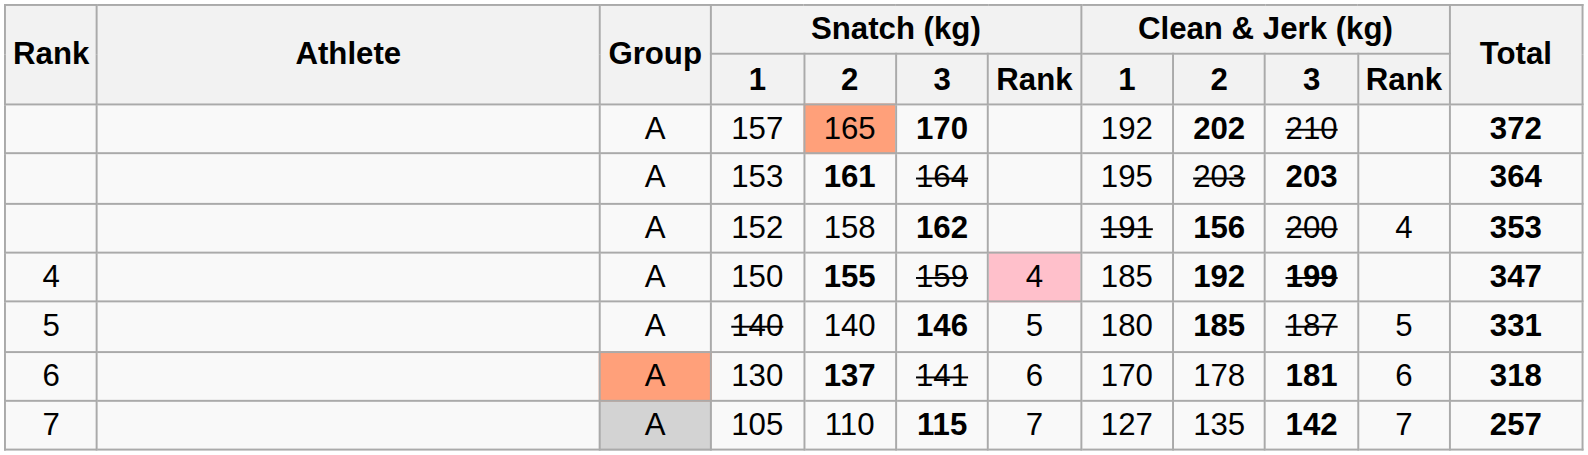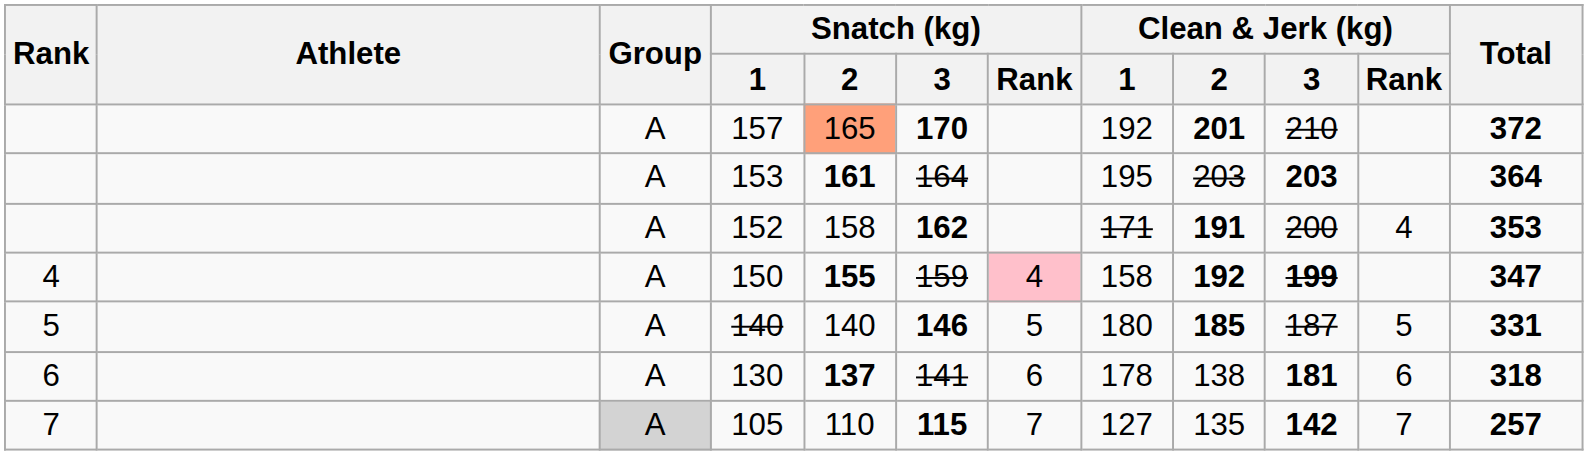 <table class = "wikitable" style="text-align:center;">
 <tr>
 <th rowspan=2 width=40>Rank</th>
 <th rowspan=2 width=250>Athlete</th>
 <th rowspan=2 width=50>Group</th>
 <th colspan=4>Snatch (kg)</th>
 <th colspan=4>Clean & Jerk (kg)</th>
 <th rowspan=2 width=60>Total</th>
 </tr>
 <tr>
 <th width=40>1</th>
 <th width=40>2</th>
 <th width=40>3</th>
 <th width=40>Rank</th>
 <th width=40>1</th>
 <th width=40>2</th>
 <th width=40>3</th>
 <th width=40>Rank</th>
 </tr>
 <tr>
 <td></td>
 <td align=left></td>
 <td>A</td>
 <td>157</td>
 <td style="background: lightsalmon;">165</td>
 <td><strong>170</strong></td>
 <td></td>
 <td>192</td>
-<td><strong>202</strong></td>
+<td><strong>201</strong></td>
 <td><s>210</s></td>
 <td></td>
 <td><strong>372</strong></td>
 </tr>
 <tr>
 <td></td>
 <td align=left></td>
 <td>A</td>
 <td>153</td>
 <td><strong>161</strong></td>
 <td><s>164</s></td>
 <td></td>
 <td>195</td>
 <td><s>203</s></td>
 <td><strong>203</strong></td>
 <td></td>
 <td><strong>364</strong></td>
 </tr>
 <tr>
 <td></td>
 <td align=left></td>
 <td>A</td>
 <td>152</td>
 <td>158</td>
 <td><strong>162</strong></td>
 <td></td>
-<td><s>191</s></td>
-<td><strong>156</strong></td>
+<td><s>171</s></td>
+<td><strong>191</strong></td>
 <td><s>200</s></td>
 <td>4</td>
 <td><strong>353</strong></td>
 </tr>
 <tr>
 <td>4</td>
 <td align=left></td>
 <td>A</td>
 <td>150</td>
 <td><strong>155</strong></td>
 <td><s>159</s></td>
 <td style="background: pink;">4</td>
-<td>185</td>
+<td>158</td>
 <td><strong>192</strong></td>
 <td><strong><s>199</s></strong></td>
 <td></td>
 <td><strong>347</strong></td>
 </tr>
 <tr>
 <td>5</td>
 <td align=left></td>
 <td>A</td>
 <td><s>140</s></td>
 <td>140</td>
 <td><strong>146</strong></td>
 <td>5</td>
 <td>180</td>
 <td><strong>185</strong></td>
 <td><s>187</s></td>
 <td>5</td>
 <td><strong>331</strong></td>
 </tr>
 <tr>
 <td>6</td>
 <td align=left></td>
-<td style="background: lightsalmon;">A</td>
+<td>A</td>
 <td>130</td>
 <td><strong>137</strong></td>
 <td><s>141</s></td>
 <td>6</td>
-<td>170</td>
 <td>178</td>
+<td>138</td>
 <td><strong>181</strong></td>
 <td>6</td>
 <td><strong>318</strong></td>
 </tr>
 <tr>
 <td>7</td>
 <td align=left></td>
 <td style="background: lightgrey;">A</td>
 <td>105</td>
 <td>110</td>
 <td><strong>115</strong></td>
 <td>7</td>
 <td>127</td>
 <td>135</td>
 <td><strong>142</strong></td>
 <td>7</td>
 <td><strong>257</strong></td>
 </tr>
 </table>
